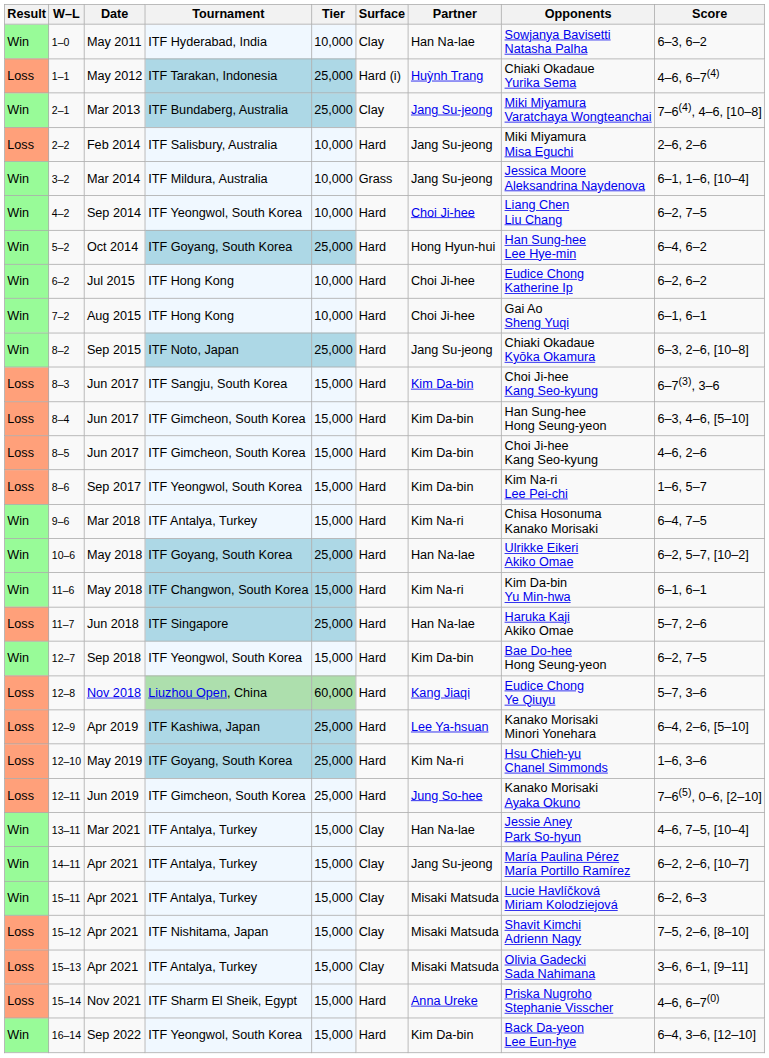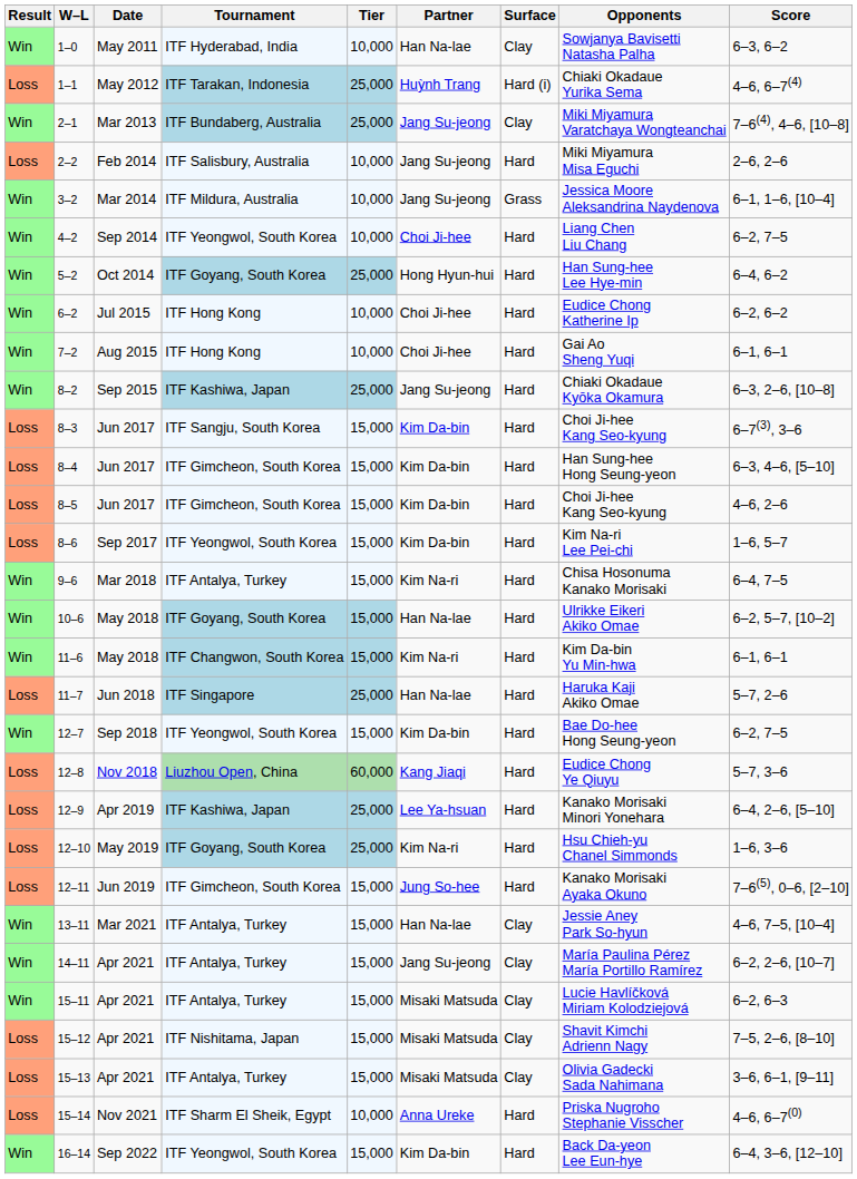 <table class="wikitable sortable">
 <tr>
 <th>Result</th>
 <th class="unsortable">W–L</th>
 <th>Date</th>
 <th>Tournament</th>
 <th>Tier</th>
+<th>Partner</th>
 <th>Surface</th>
-<th>Partner</th>
 <th>Opponents</th>
 <th class="unsortable">Score</th>
 </tr>
 <tr>
 <td bgcolor="98FB98">Win</td>
 <td><small>1–0</small></td>
 <td>May 2011</td>
 <td style="background:#f0f8ff;">ITF Hyderabad, India</td>
 <td style="background:#f0f8ff;">10,000</td>
+<td> Han Na-lae</td>
 <td>Clay</td>
-<td> Han Na-lae</td>
 <td> <a href='#'>Sowjanya Bavisetti</a> <br>  <a href='#'>Natasha Palha</a></td>
 <td>6–3, 6–2</td>
 </tr>
 <tr>
 <td bgcolor="FFA07A">Loss</td>
 <td><small>1–1</small></td>
 <td>May 2012</td>
 <td style="background:lightblue;">ITF Tarakan, Indonesia</td>
 <td style="background:lightblue;">25,000</td>
+<td> <a href='#'>Huỳnh Trang</a></td>
 <td>Hard (i)</td>
-<td> <a href='#'>Huỳnh Trang</a></td>
 <td> Chiaki Okadaue <br>  <a href='#'>Yurika Sema</a></td>
 <td>4–6, 6–7<sup>(4)</sup></td>
 </tr>
 <tr>
 <td bgcolor="98FB98">Win</td>
 <td><small>2–1</small></td>
 <td>Mar 2013</td>
 <td style="background:lightblue;">ITF Bundaberg, Australia</td>
 <td style="background:lightblue;">25,000</td>
+<td> <a href='#'>Jang Su-jeong</a></td>
 <td>Clay</td>
-<td> <a href='#'>Jang Su-jeong</a></td>
 <td> <a href='#'>Miki Miyamura</a> <br>  <a href='#'>Varatchaya Wongteanchai</a></td>
 <td>7–6<sup>(4)</sup>, 4–6, [10–8]</td>
 </tr>
 <tr>
 <td style="background:#ffa07a;">Loss</td>
 <td><small>2–2</small></td>
 <td>Feb 2014</td>
 <td style="background:#f0f8ff;">ITF Salisbury, Australia</td>
 <td style="background:#f0f8ff;">10,000</td>
+<td> Jang Su-jeong</td>
 <td>Hard</td>
-<td> Jang Su-jeong</td>
 <td> Miki Miyamura <br>  <a href='#'>Misa Eguchi</a></td>
 <td>2–6, 2–6</td>
 </tr>
 <tr>
 <td bgcolor="98FB98">Win</td>
 <td><small>3–2</small></td>
 <td>Mar 2014</td>
 <td style="background:#f0f8ff;">ITF Mildura, Australia</td>
 <td style="background:#f0f8ff;">10,000</td>
+<td> Jang Su-jeong</td>
 <td>Grass</td>
-<td> Jang Su-jeong</td>
 <td> <a href='#'>Jessica Moore</a> <br>  <a href='#'>Aleksandrina Naydenova</a></td>
 <td>6–1, 1–6, [10–4]</td>
 </tr>
 <tr>
 <td bgcolor="98FB98">Win</td>
 <td><small>4–2</small></td>
 <td>Sep 2014</td>
 <td style="background:#f0f8ff;">ITF Yeongwol, South Korea</td>
 <td style="background:#f0f8ff;">10,000</td>
+<td> <a href='#'>Choi Ji-hee</a></td>
 <td>Hard</td>
-<td> <a href='#'>Choi Ji-hee</a></td>
 <td> <a href='#'>Liang Chen</a> <br>  <a href='#'>Liu Chang</a></td>
 <td>6–2, 7–5</td>
 </tr>
 <tr>
 <td bgcolor="98FB98">Win</td>
 <td><small>5–2</small></td>
 <td>Oct 2014</td>
 <td style="background:lightblue;">ITF Goyang, South Korea</td>
 <td style="background:lightblue;">25,000</td>
+<td> Hong Hyun-hui</td>
 <td>Hard</td>
-<td> Hong Hyun-hui</td>
 <td> <a href='#'>Han Sung-hee</a> <br>  <a href='#'>Lee Hye-min</a></td>
 <td>6–4, 6–2</td>
 </tr>
 <tr>
 <td bgcolor="98FB98">Win</td>
 <td><small>6–2</small></td>
 <td>Jul 2015</td>
 <td style="background:#f0f8ff;">ITF Hong Kong</td>
 <td style="background:#f0f8ff;">10,000</td>
+<td> Choi Ji-hee</td>
 <td>Hard</td>
-<td> Choi Ji-hee</td>
 <td> <a href='#'>Eudice Chong</a> <br>  <a href='#'>Katherine Ip</a></td>
 <td>6–2, 6–2</td>
 </tr>
 <tr>
 <td bgcolor="98FB98">Win</td>
 <td><small>7–2</small></td>
 <td>Aug 2015</td>
 <td style="background:#f0f8ff;">ITF Hong Kong</td>
 <td style="background:#f0f8ff;">10,000</td>
+<td> Choi Ji-hee</td>
 <td>Hard</td>
-<td> Choi Ji-hee</td>
 <td> Gai Ao <br>  <a href='#'>Sheng Yuqi</a></td>
 <td>6–1, 6–1</td>
 </tr>
 <tr>
 <td style="background:#98fb98;">Win</td>
 <td><small>8–2</small></td>
 <td>Sep 2015</td>
-<td style="background:lightblue;">ITF Noto, Japan</td>
+<td style="background:lightblue;">ITF Kashiwa, Japan</td>
 <td style="background:lightblue;">25,000</td>
+<td> Jang Su-jeong</td>
 <td>Hard</td>
-<td> Jang Su-jeong</td>
 <td> Chiaki Okadaue <br>  <a href='#'>Kyōka Okamura</a></td>
 <td>6–3, 2–6, [10–8]</td>
 </tr>
 <tr>
 <td style="background:#ffa07a;">Loss</td>
 <td><small>8–3</small></td>
 <td>Jun 2017</td>
 <td style="background:#f0f8ff;">ITF Sangju, South Korea</td>
 <td style="background:#f0f8ff;">15,000</td>
+<td> <a href='#'>Kim Da-bin</a></td>
 <td>Hard</td>
-<td> <a href='#'>Kim Da-bin</a></td>
 <td> Choi Ji-hee <br>  <a href='#'>Kang Seo-kyung</a></td>
 <td>6–7<sup>(3)</sup>, 3–6</td>
 </tr>
 <tr>
 <td style="background:#ffa07a;">Loss</td>
 <td><small>8–4</small></td>
 <td>Jun 2017</td>
 <td style="background:#f0f8ff;">ITF Gimcheon, South Korea</td>
 <td style="background:#f0f8ff;">15,000</td>
+<td> Kim Da-bin</td>
 <td>Hard</td>
-<td> Kim Da-bin</td>
 <td> Han Sung-hee <br>  Hong Seung-yeon</td>
 <td>6–3, 4–6, [5–10]</td>
 </tr>
 <tr>
 <td style="background:#ffa07a;">Loss</td>
 <td><small>8–5</small></td>
 <td>Jun 2017</td>
 <td style="background:#f0f8ff;">ITF Gimcheon, South Korea</td>
 <td style="background:#f0f8ff;">15,000</td>
+<td> Kim Da-bin</td>
 <td>Hard</td>
-<td> Kim Da-bin</td>
 <td> Choi Ji-hee <br>  Kang Seo-kyung</td>
 <td>4–6, 2–6</td>
 </tr>
 <tr>
 <td style="background:#ffa07a;">Loss</td>
 <td><small>8–6</small></td>
 <td>Sep 2017</td>
 <td style="background:#f0f8ff;">ITF Yeongwol, South Korea</td>
 <td style="background:#f0f8ff;">15,000</td>
+<td> Kim Da-bin</td>
 <td>Hard</td>
-<td> Kim Da-bin</td>
 <td> Kim Na-ri <br>  <a href='#'>Lee Pei-chi</a></td>
 <td>1–6, 5–7</td>
 </tr>
 <tr>
 <td bgcolor="98FB98">Win</td>
 <td><small>9–6</small></td>
 <td>Mar 2018</td>
 <td style="background:#f0f8ff;">ITF Antalya, Turkey</td>
 <td style="background:#f0f8ff;">15,000</td>
+<td> Kim Na-ri</td>
 <td>Hard</td>
-<td> Kim Na-ri</td>
 <td> Chisa Hosonuma <br>  Kanako Morisaki</td>
 <td>6–4, 7–5</td>
 </tr>
 <tr>
 <td bgcolor="98FB98">Win</td>
 <td><small>10–6</small></td>
 <td>May 2018</td>
 <td style="background:lightblue;">ITF Goyang, South Korea</td>
-<td style="background:lightblue;">25,000</td>
+<td style="background:lightblue;">15,000</td>
+<td> Han Na-lae</td>
 <td>Hard</td>
-<td> Han Na-lae</td>
 <td> <a href='#'>Ulrikke Eikeri</a> <br>  <a href='#'>Akiko Omae</a></td>
 <td>6–2, 5–7, [10–2]</td>
 </tr>
 <tr>
 <td bgcolor="98FB98">Win</td>
 <td><small>11–6</small></td>
 <td>May 2018</td>
 <td style="background:lightblue;">ITF Changwon, South Korea</td>
 <td style="background:lightblue;">15,000</td>
+<td> Kim Na-ri</td>
 <td>Hard</td>
-<td> Kim Na-ri</td>
 <td> Kim Da-bin <br>  <a href='#'>Yu Min-hwa</a></td>
 <td>6–1, 6–1</td>
 </tr>
 <tr>
 <td style="background:#ffa07a;">Loss</td>
 <td><small>11–7</small></td>
 <td>Jun 2018</td>
 <td style="background:lightblue;">ITF Singapore</td>
 <td style="background:lightblue;">25,000</td>
+<td> Han Na-lae</td>
 <td>Hard</td>
-<td> Han Na-lae</td>
 <td> <a href='#'>Haruka Kaji</a> <br>  Akiko Omae</td>
 <td>5–7, 2–6</td>
 </tr>
 <tr>
 <td bgcolor="98FB98">Win</td>
 <td><small>12–7</small></td>
 <td>Sep 2018</td>
 <td style="background:#f0f8ff;">ITF Yeongwol, South Korea</td>
 <td style="background:#f0f8ff;">15,000</td>
+<td> Kim Da-bin</td>
 <td>Hard</td>
-<td> Kim Da-bin</td>
 <td> <a href='#'>Bae Do-hee</a> <br>  Hong Seung-yeon</td>
 <td>6–2, 7–5</td>
 </tr>
 <tr>
 <td style="background:#ffa07a;">Loss</td>
 <td><small>12–8</small></td>
 <td><a href='#'>Nov 2018</a></td>
 <td style="background:#addfad;"><a href='#'>Liuzhou Open</a>, China</td>
 <td style="background:#addfad;">60,000</td>
+<td> <a href='#'>Kang Jiaqi</a></td>
 <td>Hard</td>
-<td> <a href='#'>Kang Jiaqi</a></td>
 <td> <a href='#'>Eudice Chong</a> <br>  <a href='#'>Ye Qiuyu</a></td>
 <td>5–7, 3–6</td>
 </tr>
 <tr>
 <td style="background:#ffa07a;">Loss</td>
 <td><small>12–9</small></td>
 <td>Apr 2019</td>
 <td style="background:lightblue;">ITF Kashiwa, Japan</td>
 <td style="background:lightblue;">25,000</td>
+<td> <a href='#'>Lee Ya-hsuan</a></td>
 <td>Hard</td>
-<td> <a href='#'>Lee Ya-hsuan</a></td>
 <td> Kanako Morisaki <br>  Minori Yonehara</td>
 <td>6–4, 2–6, [5–10]</td>
 </tr>
 <tr>
 <td style="background:#ffa07a;">Loss</td>
 <td><small>12–10</small></td>
 <td>May 2019</td>
 <td style="background:lightblue;">ITF Goyang, South Korea</td>
 <td style="background:lightblue;">25,000</td>
+<td> Kim Na-ri</td>
 <td>Hard</td>
-<td> Kim Na-ri</td>
 <td> <a href='#'>Hsu Chieh-yu</a> <br>  <a href='#'>Chanel Simmonds</a></td>
 <td>1–6, 3–6</td>
 </tr>
 <tr>
 <td style="background:#ffa07a;">Loss</td>
 <td><small>12–11</small></td>
 <td>Jun 2019</td>
 <td style="background:#f0f8ff;">ITF Gimcheon, South Korea</td>
-<td style="background:#f0f8ff;">25,000</td>
+<td style="background:#f0f8ff;">15,000</td>
+<td> <a href='#'>Jung So-hee</a></td>
 <td>Hard</td>
-<td> <a href='#'>Jung So-hee</a></td>
 <td> Kanako Morisaki <br>  <a href='#'>Ayaka Okuno</a></td>
 <td>7–6<sup>(5)</sup>, 0–6, [2–10]</td>
 </tr>
 <tr>
 <td bgcolor="98FB98">Win</td>
 <td><small>13–11</small></td>
 <td>Mar 2021</td>
 <td style="background:#f0f8ff;">ITF Antalya, Turkey</td>
 <td style="background:#f0f8ff;">15,000</td>
+<td> Han Na-lae</td>
 <td>Clay</td>
-<td> Han Na-lae</td>
 <td> <a href='#'>Jessie Aney</a> <br>  <a href='#'>Park So-hyun</a></td>
 <td>4–6, 7–5, [10–4]</td>
 </tr>
 <tr>
 <td bgcolor="98FB98">Win</td>
 <td><small>14–11</small></td>
 <td>Apr 2021</td>
 <td style="background:#f0f8ff;">ITF Antalya, Turkey</td>
 <td style="background:#f0f8ff;">15,000</td>
+<td> Jang Su-jeong</td>
 <td>Clay</td>
-<td> Jang Su-jeong</td>
 <td> <a href='#'>María Paulina Pérez</a> <br>  <a href='#'>María Portillo Ramírez</a></td>
 <td>6–2, 2–6, [10–7]</td>
 </tr>
 <tr>
 <td bgcolor="98FB98">Win</td>
 <td><small>15–11</small></td>
 <td>Apr 2021</td>
 <td style="background:#f0f8ff;">ITF Antalya, Turkey</td>
 <td style="background:#f0f8ff;">15,000</td>
+<td> Misaki Matsuda</td>
 <td>Clay</td>
-<td> Misaki Matsuda</td>
 <td> <a href='#'>Lucie Havlíčková</a> <br>  <a href='#'>Miriam Kolodziejová</a></td>
 <td>6–2, 6–3</td>
 </tr>
 <tr>
 <td bgcolor=#ffa07a>Loss</td>
 <td><small>15–12</small></td>
 <td>Apr 2021</td>
 <td style="background:#f0f8ff;">ITF Nishitama, Japan</td>
 <td style="background:#f0f8ff;">15,000</td>
+<td> Misaki Matsuda</td>
 <td>Clay</td>
-<td> Misaki Matsuda</td>
 <td> <a href='#'>Shavit Kimchi</a> <br>  <a href='#'>Adrienn Nagy</a></td>
 <td>7–5, 2–6, [8–10]</td>
 </tr>
 <tr>
 <td bgcolor=#ffa07a>Loss</td>
 <td><small>15–13</small></td>
 <td>Apr 2021</td>
 <td style="background:#f0f8ff;">ITF Antalya, Turkey</td>
 <td style="background:#f0f8ff;">15,000</td>
+<td> Misaki Matsuda</td>
 <td>Clay</td>
-<td> Misaki Matsuda</td>
 <td> <a href='#'>Olivia Gadecki</a> <br>  <a href='#'>Sada Nahimana</a></td>
 <td>3–6, 6–1, [9–11]</td>
 </tr>
 <tr>
 <td bgcolor=#ffa07a>Loss</td>
 <td><small>15–14</small></td>
 <td>Nov 2021</td>
 <td style="background:#f0f8ff;">ITF Sharm El Sheik, Egypt</td>
-<td style="background:#f0f8ff;">15,000</td>
+<td style="background:#f0f8ff;">10,000</td>
+<td> <a href='#'>Anna Ureke</a></td>
 <td>Hard</td>
-<td> <a href='#'>Anna Ureke</a></td>
 <td> <a href='#'>Priska Nugroho</a> <br>  <a href='#'>Stephanie Visscher</a></td>
 <td>4–6, 6–7<sup>(0)</sup></td>
 </tr>
 <tr>
 <td bgcolor=98FB98>Win</td>
 <td><small>16–14</small></td>
 <td>Sep 2022</td>
 <td style="background:#f0f8ff;">ITF Yeongwol, South Korea</td>
 <td style="background:#f0f8ff;">15,000</td>
+<td> Kim Da-bin</td>
 <td>Hard</td>
-<td> Kim Da-bin</td>
 <td> <a href='#'>Back Da-yeon</a> <br>  <a href='#'>Lee Eun-hye</a></td>
 <td>6–4, 3–6, [12–10]</td>
 </tr>
 </table>
